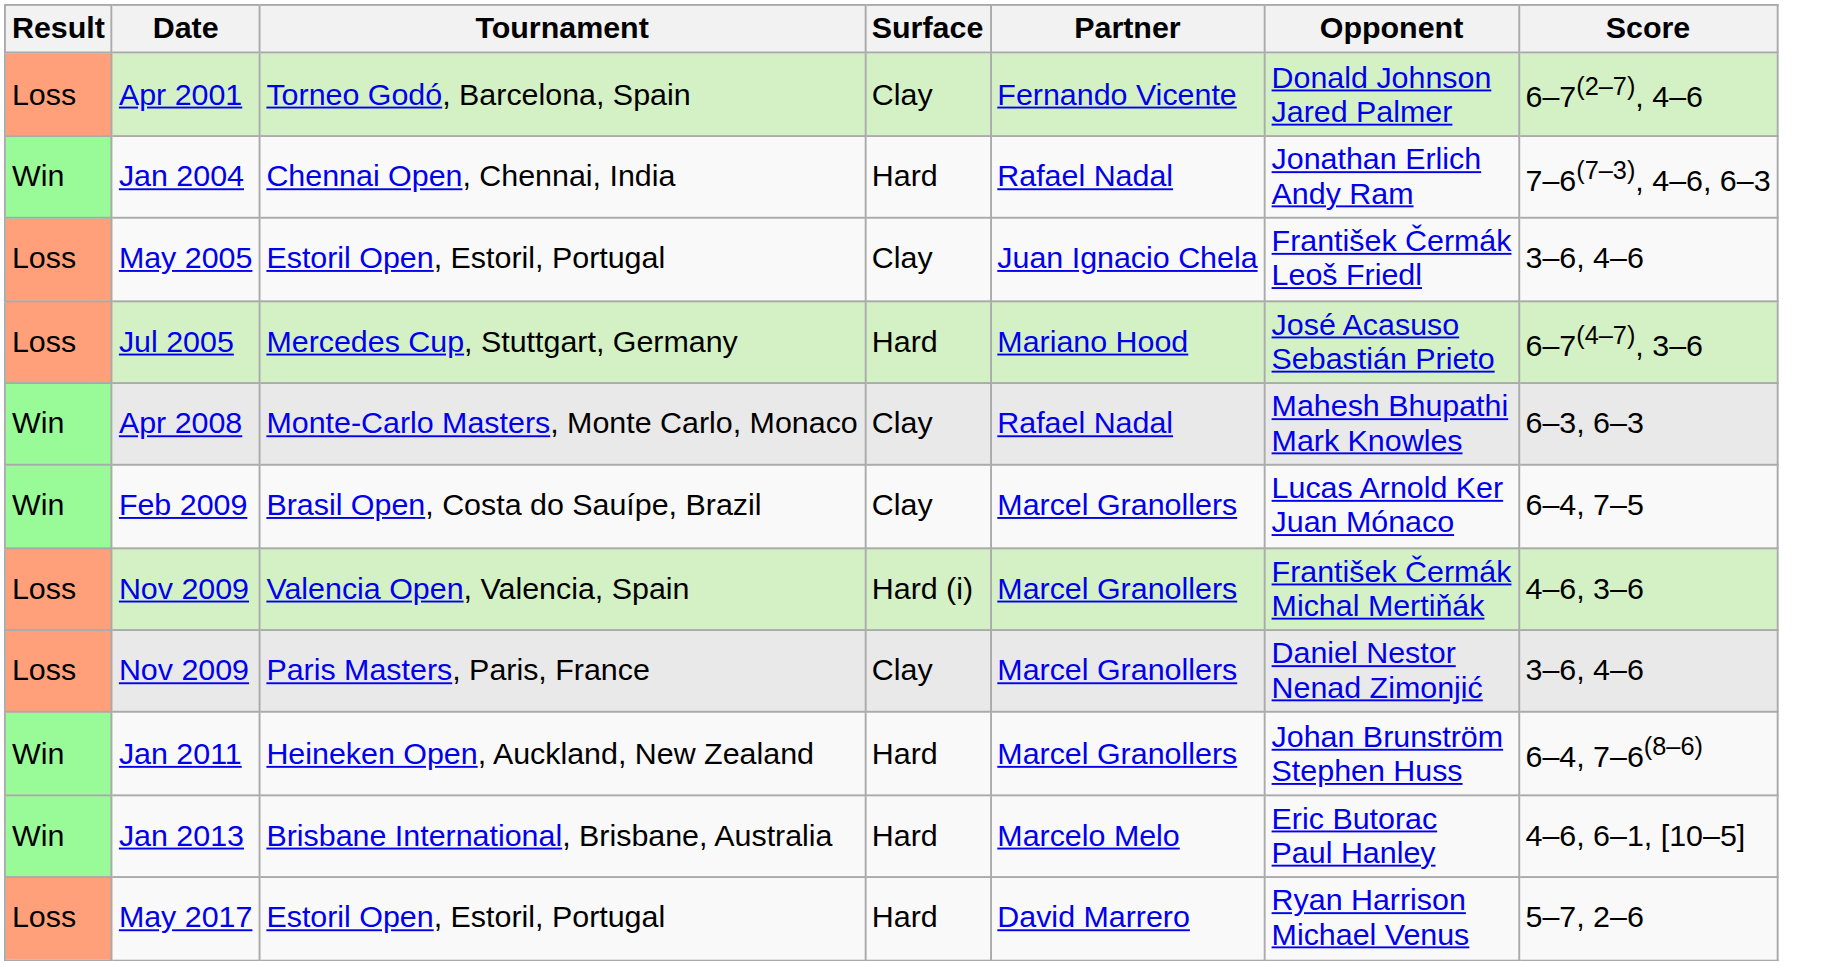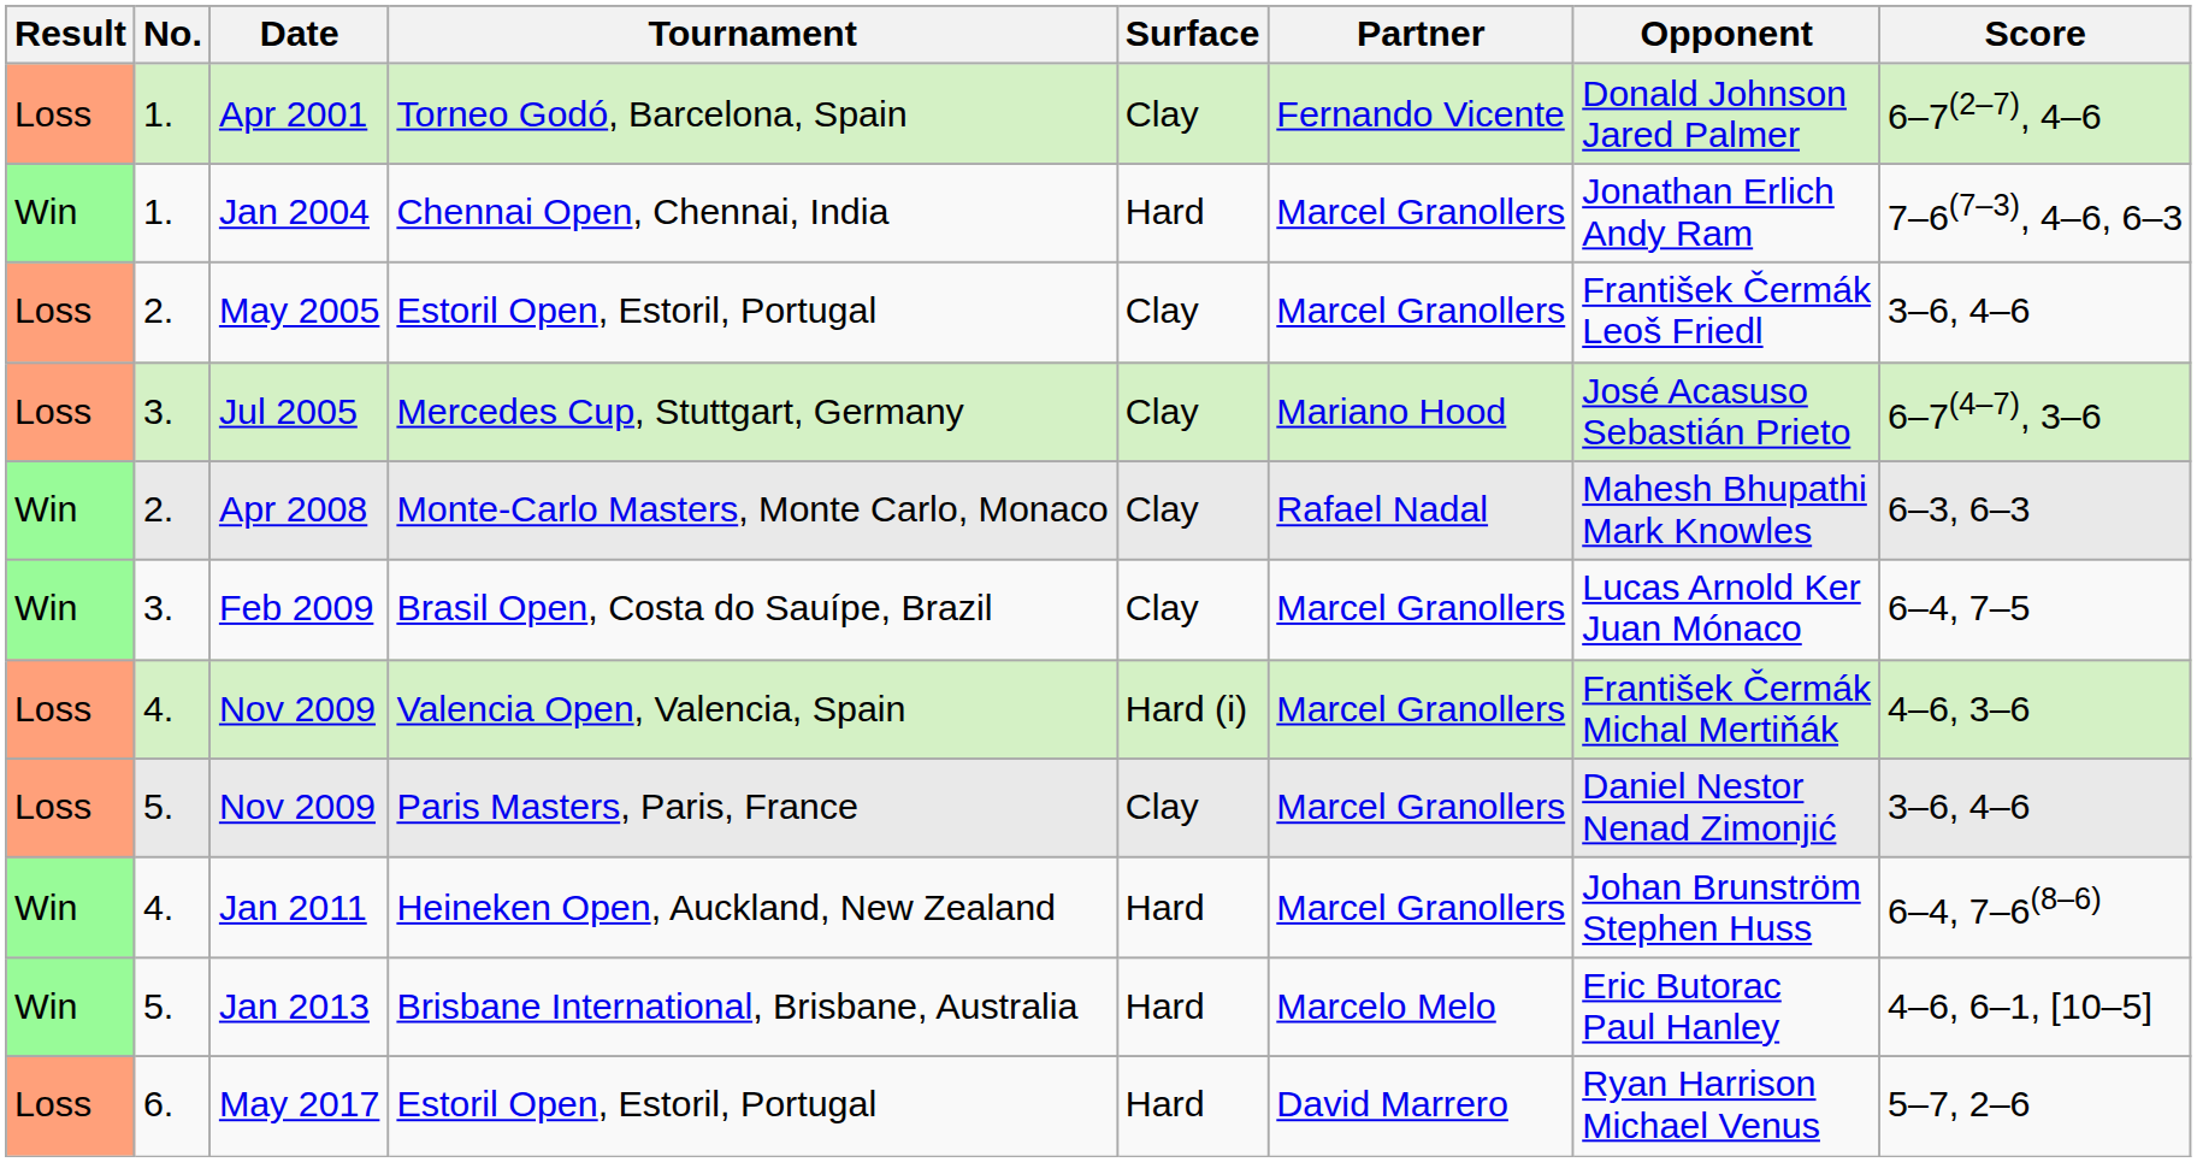 <table class="wikitable">
 <tr>
 <th style="width:40px">Result</th>
+<th>No.</th>
 <th>Date</th>
 <th>Tournament</th>
 <th>Surface</th>
 <th>Partner</th>
 <th>Opponent</th>
 <th class="unsortable">Score</th>
 </tr>
 <tr style="background:#d4f1c5;">
 <td style="background:#ffa07a;">Loss</td>
+<td>1.</td>
 <td><a href='#'>Apr 2001</a></td>
 <td><a href='#'>Torneo Godó</a>, Barcelona, Spain</td>
 <td>Clay</td>
 <td> <a href='#'>Fernando Vicente</a></td>
 <td> <a href='#'>Donald Johnson</a><br> <a href='#'>Jared Palmer</a></td>
 <td>6–7<sup>(2–7)</sup>, 4–6</td>
 </tr>
 <tr>
 <td style="background:#98fb98;">Win</td>
+<td>1.</td>
 <td><a href='#'>Jan 2004</a></td>
 <td><a href='#'>Chennai Open</a>, Chennai, India</td>
 <td>Hard</td>
-<td> <a href='#'>Rafael Nadal</a></td>
+<td> <a href='#'>Marcel Granollers</a></td>
 <td> <a href='#'>Jonathan Erlich</a><br> <a href='#'>Andy Ram</a></td>
 <td>7–6<sup>(7–3)</sup>, 4–6, 6–3</td>
 </tr>
 <tr>
 <td style="background:#ffa07a;">Loss</td>
+<td>2.</td>
 <td><a href='#'>May 2005</a></td>
 <td><a href='#'>Estoril Open</a>, Estoril, Portugal</td>
 <td>Clay</td>
-<td> <a href='#'>Juan Ignacio Chela</a></td>
+<td> <a href='#'>Marcel Granollers</a></td>
 <td> <a href='#'>František Čermák</a><br> <a href='#'>Leoš Friedl</a></td>
 <td>3–6, 4–6</td>
 </tr>
 <tr style="background:#d4f1c5;">
 <td style="background:#ffa07a;">Loss</td>
+<td>3.</td>
 <td><a href='#'>Jul 2005</a></td>
 <td><a href='#'>Mercedes Cup</a>, Stuttgart, Germany</td>
-<td>Hard</td>
+<td>Clay</td>
 <td> <a href='#'>Mariano Hood</a></td>
 <td> <a href='#'>José Acasuso</a><br> <a href='#'>Sebastián Prieto</a></td>
 <td>6–7<sup>(4–7)</sup>, 3–6</td>
 </tr>
 <tr style="background:#e9e9e9;">
 <td style="background:#98fb98;">Win</td>
+<td>2.</td>
 <td><a href='#'>Apr 2008</a></td>
 <td><a href='#'>Monte-Carlo Masters</a>, Monte Carlo, Monaco</td>
 <td>Clay</td>
 <td> <a href='#'>Rafael Nadal</a></td>
 <td> <a href='#'>Mahesh Bhupathi</a><br> <a href='#'>Mark Knowles</a></td>
 <td>6–3, 6–3</td>
 </tr>
 <tr>
 <td style="background:#98fb98;">Win</td>
+<td>3.</td>
 <td><a href='#'>Feb 2009</a></td>
 <td><a href='#'>Brasil Open</a>, Costa do Sauípe, Brazil</td>
 <td>Clay</td>
 <td> <a href='#'>Marcel Granollers</a></td>
 <td> <a href='#'>Lucas Arnold Ker</a><br> <a href='#'>Juan Mónaco</a></td>
 <td>6–4, 7–5</td>
 </tr>
 <tr style="background:#d4f1c5;">
 <td style="background:#ffa07a;">Loss</td>
+<td>4.</td>
 <td><a href='#'>Nov 2009</a></td>
 <td><a href='#'>Valencia Open</a>, Valencia, Spain</td>
 <td>Hard (i)</td>
 <td> <a href='#'>Marcel Granollers</a></td>
 <td> <a href='#'>František Čermák</a><br> <a href='#'>Michal Mertiňák</a></td>
 <td>4–6, 3–6</td>
 </tr>
 <tr style="background:#e9e9e9;">
 <td style="background:#ffa07a;">Loss</td>
+<td>5.</td>
 <td><a href='#'>Nov 2009</a></td>
 <td><a href='#'>Paris Masters</a>, Paris, France</td>
 <td>Clay</td>
 <td> <a href='#'>Marcel Granollers</a></td>
 <td> <a href='#'>Daniel Nestor</a><br> <a href='#'>Nenad Zimonjić</a></td>
 <td>3–6, 4–6</td>
 </tr>
 <tr>
 <td style="background:#98fb98;">Win</td>
+<td>4.</td>
 <td><a href='#'>Jan 2011</a></td>
 <td><a href='#'>Heineken Open</a>, Auckland, New Zealand</td>
 <td>Hard</td>
 <td> <a href='#'>Marcel Granollers</a></td>
 <td> <a href='#'>Johan Brunström</a><br> <a href='#'>Stephen Huss</a></td>
 <td>6–4, 7–6<sup>(8–6)</sup></td>
 </tr>
 <tr>
 <td style="background:#98fb98;">Win</td>
+<td>5.</td>
 <td><a href='#'>Jan 2013</a></td>
 <td><a href='#'>Brisbane International</a>, Brisbane, Australia</td>
 <td>Hard</td>
 <td> <a href='#'>Marcelo Melo</a></td>
 <td> <a href='#'>Eric Butorac</a><br> <a href='#'>Paul Hanley</a></td>
 <td>4–6, 6–1, [10–5]</td>
 </tr>
 <tr>
 <td style="background:#ffa07a;">Loss</td>
+<td>6.</td>
 <td><a href='#'>May 2017</a></td>
 <td><a href='#'>Estoril Open</a>, Estoril, Portugal</td>
 <td>Hard</td>
 <td> <a href='#'>David Marrero</a></td>
 <td> <a href='#'>Ryan Harrison</a><br> <a href='#'>Michael Venus</a></td>
 <td>5–7, 2–6</td>
 </tr>
 </table>
